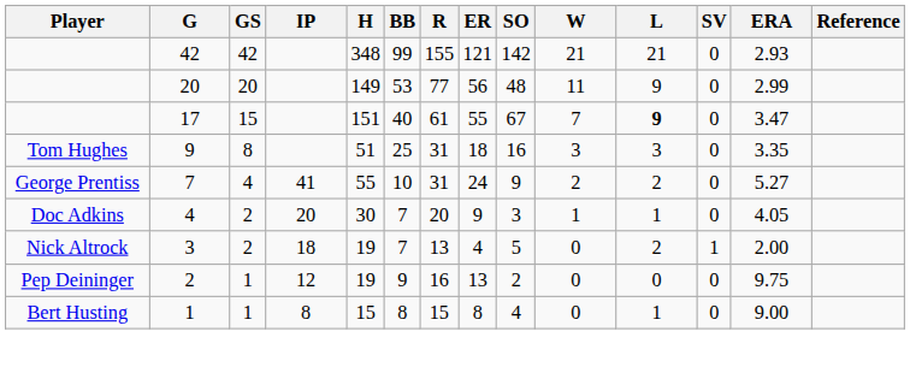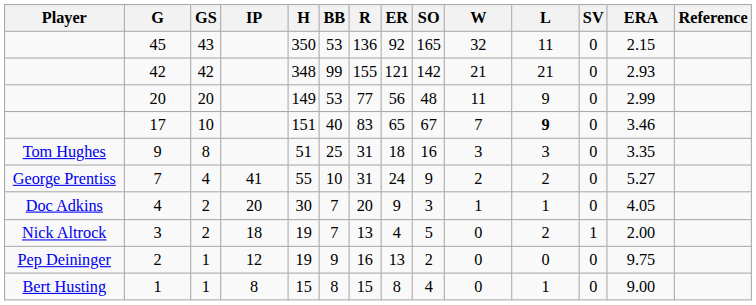 <table class="wikitable sortable" style="text-align:center; font-size: 95%">
 <tr>
 <th bgcolor="#DDDDFF" width="16%">Player</th>
 <th bgcolor="#DDDDFF" width="9%">G</th>
 <th>GS</th>
 <th bgcolor="#DDDDFF" width="9%">IP</th>
 <th>H</th>
 <th>BB</th>
 <th>R</th>
 <th>ER</th>
 <th>SO</th>
 <th bgcolor="#DDDDFF" width="9%">W</th>
 <th bgcolor="#DDDDFF" width="9%">L</th>
 <th>SV</th>
 <th bgcolor="#DDDDFF" width="9%">ERA</th>
 <th>Reference</th>
+</tr>
+<tr>
+<td></td>
+<td>45</td>
+<td>43</td>
+<td></td>
+<td>350</td>
+<td>53</td>
+<td>136</td>
+<td>92</td>
+<td>165</td>
+<td>32</td>
+<td>11</td>
+<td>0</td>
+<td>2.15</td>
+<td></td>
 </tr>
 <tr>
 <td></td>
 <td>42</td>
 <td>42</td>
 <td></td>
 <td>348</td>
 <td>99</td>
 <td>155</td>
 <td>121</td>
 <td>142</td>
 <td>21</td>
 <td>21</td>
 <td>0</td>
 <td>2.93</td>
 <td></td>
 </tr>
 <tr>
 <td></td>
 <td>20</td>
 <td>20</td>
 <td></td>
 <td>149</td>
 <td>53</td>
 <td>77</td>
 <td>56</td>
 <td>48</td>
 <td>11</td>
 <td>9</td>
 <td>0</td>
 <td>2.99</td>
 <td></td>
 </tr>
 <tr>
 <td></td>
 <td>17</td>
-<td>15</td>
+<td>10</td>
 <td></td>
 <td>151</td>
 <td>40</td>
-<td>61</td>
-<td>55</td>
+<td>83</td>
+<td>65</td>
 <td>67</td>
 <td>7</td>
 <td><strong>9</strong></td>
 <td>0</td>
-<td>3.47</td>
+<td>3.46</td>
 <td></td>
 </tr>
 <tr>
 <td><a href='#'>Tom Hughes</a></td>
 <td>9</td>
 <td>8</td>
 <td></td>
 <td>51</td>
 <td>25</td>
 <td>31</td>
 <td>18</td>
 <td>16</td>
 <td>3</td>
 <td>3</td>
 <td>0</td>
 <td>3.35</td>
 <td></td>
 </tr>
 <tr>
 <td><a href='#'>George Prentiss</a></td>
 <td>7</td>
 <td>4</td>
 <td>41</td>
 <td>55</td>
 <td>10</td>
 <td>31</td>
 <td>24</td>
 <td>9</td>
 <td>2</td>
 <td>2</td>
 <td>0</td>
 <td>5.27</td>
 <td></td>
 </tr>
 <tr>
 <td><a href='#'>Doc Adkins</a></td>
 <td>4</td>
 <td>2</td>
 <td>20</td>
 <td>30</td>
 <td>7</td>
 <td>20</td>
 <td>9</td>
 <td>3</td>
 <td>1</td>
 <td>1</td>
 <td>0</td>
 <td>4.05</td>
 <td></td>
 </tr>
 <tr>
 <td><a href='#'>Nick Altrock</a></td>
 <td>3</td>
 <td>2</td>
 <td>18</td>
 <td>19</td>
 <td>7</td>
 <td>13</td>
 <td>4</td>
 <td>5</td>
 <td>0</td>
 <td>2</td>
 <td>1</td>
 <td>2.00</td>
 <td></td>
 </tr>
 <tr>
 <td><a href='#'>Pep Deininger</a></td>
 <td>2</td>
 <td>1</td>
 <td>12</td>
 <td>19</td>
 <td>9</td>
 <td>16</td>
 <td>13</td>
 <td>2</td>
 <td>0</td>
 <td>0</td>
 <td>0</td>
 <td>9.75</td>
 <td></td>
 </tr>
 <tr>
 <td><a href='#'>Bert Husting</a></td>
 <td>1</td>
 <td>1</td>
 <td>8</td>
 <td>15</td>
 <td>8</td>
 <td>15</td>
 <td>8</td>
 <td>4</td>
 <td>0</td>
 <td>1</td>
 <td>0</td>
 <td>9.00</td>
 <td></td>
 </tr>
 </table>
